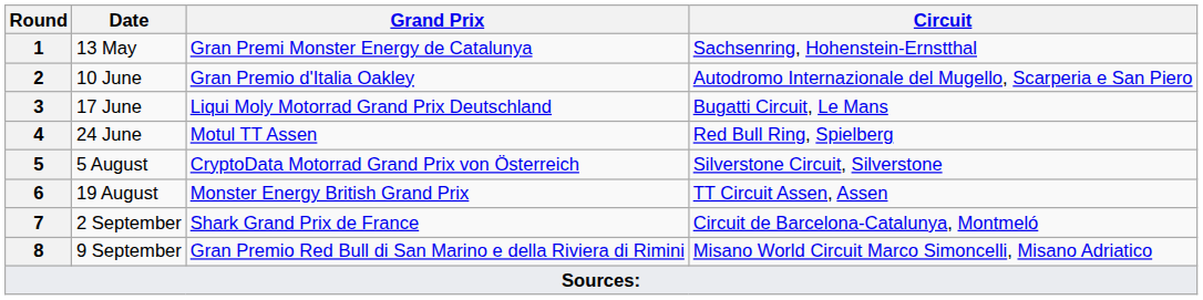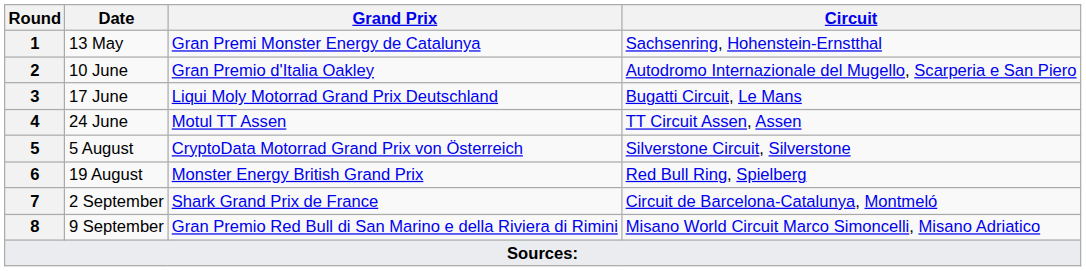 <table class="wikitable" style="font-size: 85%;">
 <tr>
 <th>Round</th>
 <th>Date</th>
 <th><a href='#'>Grand Prix</a></th>
 <th><a href='#'>Circuit</a></th>
 </tr>
 <tr>
 <th>1</th>
 <td>13 May</td>
 <td> <a href='#'>Gran Premi Monster Energy de Catalunya</a></td>
 <td><a href='#'>Sachsenring</a>, <a href='#'>Hohenstein-Ernstthal</a></td>
 </tr>
 <tr>
 <th>2</th>
 <td>10 June</td>
 <td> <a href='#'>Gran Premio d'Italia Oakley</a></td>
 <td nowrap><a href='#'>Autodromo Internazionale del Mugello</a>, <a href='#'>Scarperia e San Piero</a></td>
 </tr>
 <tr>
 <th>3</th>
 <td>17 June</td>
 <td> <a href='#'>Liqui Moly Motorrad Grand Prix Deutschland</a></td>
 <td><a href='#'>Bugatti Circuit</a>, <a href='#'>Le Mans</a></td>
 </tr>
 <tr>
 <th>4</th>
 <td>24 June</td>
 <td> <a href='#'>Motul TT Assen</a></td>
-<td><a href='#'>Red Bull Ring</a>, <a href='#'>Spielberg</a></td>
+<td><a href='#'>TT Circuit Assen</a>, <a href='#'>Assen</a></td>
 </tr>
 <tr>
 <th>5</th>
 <td>5 August</td>
 <td> <a href='#'>CryptoData Motorrad Grand Prix von Österreich</a></td>
 <td><a href='#'>Silverstone Circuit</a>, <a href='#'>Silverstone</a></td>
 </tr>
 <tr>
 <th>6</th>
 <td>19 August</td>
 <td> <a href='#'>Monster Energy British Grand Prix</a></td>
-<td><a href='#'>TT Circuit Assen</a>, <a href='#'>Assen</a></td>
+<td><a href='#'>Red Bull Ring</a>, <a href='#'>Spielberg</a></td>
 </tr>
 <tr>
 <th>7</th>
 <td>2 September</td>
 <td> <a href='#'>Shark Grand Prix de France</a></td>
 <td><a href='#'>Circuit de Barcelona-Catalunya</a>, <a href='#'>Montmeló</a></td>
 </tr>
 <tr>
 <th>8</th>
 <td nowrap>9 September</td>
 <td nowrap> <a href='#'>Gran Premio Red Bull di San Marino e della Riviera di Rimini</a></td>
 <td><a href='#'>Misano World Circuit Marco Simoncelli</a>, <a href='#'>Misano Adriatico</a></td>
 </tr>
 <tr class="sortbottom">
 <td colspan="4" align="bottom" style="background-color:#EAECF0; text-align:center"><strong>Sources:</strong></td>
 </tr>
 </table>
